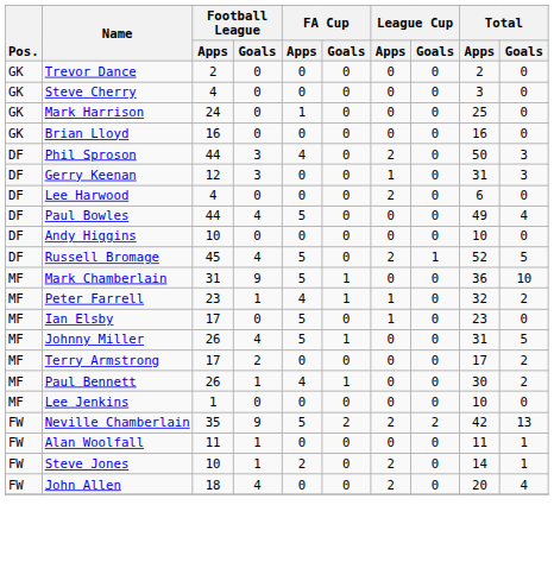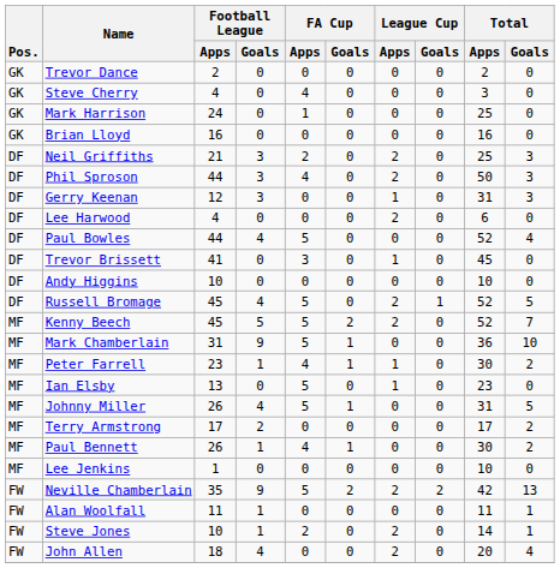 <table class="wikitable" style="text-align:center">
 <tr>
 <th rowspan="2" valign="bottom">Pos.</th>
 <th rowspan="2">Name</th>
 <th colspan="2" width="85">Football League</th>
 <th colspan="2" width="85">FA Cup</th>
 <th colspan="2" width="85">League Cup</th>
 <th colspan="2" width="85">Total</th>
 </tr>
 <tr>
 <th>Apps</th>
 <th>Goals</th>
 <th>Apps</th>
 <th>Goals</th>
 <th>Apps</th>
 <th>Goals</th>
 <th>Apps</th>
 <th>Goals</th>
 </tr>
 <tr>
 <td align="left">GK</td>
 <td align="left"> <a href='#'>Trevor Dance</a></td>
 <td>2</td>
 <td>0</td>
 <td>0</td>
 <td>0</td>
 <td>0</td>
 <td>0</td>
 <td>2</td>
 <td>0</td>
 </tr>
 <tr>
 <td align="left">GK</td>
 <td align="left"> <a href='#'>Steve Cherry</a></td>
 <td>4</td>
 <td>0</td>
-<td>0</td>
+<td>4</td>
 <td>0</td>
 <td>0</td>
 <td>0</td>
 <td>3</td>
 <td>0</td>
 </tr>
 <tr>
 <td align="left">GK</td>
 <td align="left"> <a href='#'>Mark Harrison</a></td>
 <td>24</td>
 <td>0</td>
 <td>1</td>
 <td>0</td>
 <td>0</td>
 <td>0</td>
 <td>25</td>
 <td>0</td>
 </tr>
 <tr>
 <td align="left">GK</td>
 <td align="left"> <a href='#'>Brian Lloyd</a></td>
 <td>16</td>
 <td>0</td>
 <td>0</td>
 <td>0</td>
 <td>0</td>
 <td>0</td>
 <td>16</td>
 <td>0</td>
+</tr>
+<tr>
+<td align="left">DF</td>
+<td align="left"> <a href='#'>Neil Griffiths</a></td>
+<td>21</td>
+<td>3</td>
+<td>2</td>
+<td>0</td>
+<td>2</td>
+<td>0</td>
+<td>25</td>
+<td>3</td>
 </tr>
 <tr>
 <td align="left">DF</td>
 <td align="left"> <a href='#'>Phil Sproson</a></td>
 <td>44</td>
 <td>3</td>
 <td>4</td>
 <td>0</td>
 <td>2</td>
 <td>0</td>
 <td>50</td>
 <td>3</td>
 </tr>
 <tr>
 <td align="left">DF</td>
 <td align="left"> <a href='#'>Gerry Keenan</a></td>
 <td>12</td>
 <td>3</td>
 <td>0</td>
 <td>0</td>
 <td>1</td>
 <td>0</td>
 <td>31</td>
 <td>3</td>
 </tr>
 <tr>
 <td align="left">DF</td>
 <td align="left"> <a href='#'>Lee Harwood</a></td>
 <td>4</td>
 <td>0</td>
 <td>0</td>
 <td>0</td>
 <td>2</td>
 <td>0</td>
 <td>6</td>
 <td>0</td>
 </tr>
 <tr>
 <td align="left">DF</td>
 <td align="left"> <a href='#'>Paul Bowles</a></td>
 <td>44</td>
 <td>4</td>
 <td>5</td>
 <td>0</td>
 <td>0</td>
 <td>0</td>
-<td>49</td>
+<td>52</td>
 <td>4</td>
+</tr>
+<tr>
+<td align="left">DF</td>
+<td align="left"> <a href='#'>Trevor Brissett</a></td>
+<td>41</td>
+<td>0</td>
+<td>3</td>
+<td>0</td>
+<td>1</td>
+<td>0</td>
+<td>45</td>
+<td>0</td>
 </tr>
 <tr>
 <td align="left">DF</td>
 <td align="left"> <a href='#'>Andy Higgins</a></td>
 <td>10</td>
 <td>0</td>
 <td>0</td>
 <td>0</td>
 <td>0</td>
 <td>0</td>
 <td>10</td>
 <td>0</td>
 </tr>
 <tr>
 <td align="left">DF</td>
 <td align="left"> <a href='#'>Russell Bromage</a></td>
 <td>45</td>
 <td>4</td>
 <td>5</td>
 <td>0</td>
 <td>2</td>
 <td>1</td>
 <td>52</td>
 <td>5</td>
 </tr>
 <tr>
 <td align="left">MF</td>
+<td align="left"> <a href='#'>Kenny Beech</a></td>
+<td>45</td>
+<td>5</td>
+<td>5</td>
+<td>2</td>
+<td>2</td>
+<td>0</td>
+<td>52</td>
+<td>7</td>
+</tr>
+<tr>
+<td align="left">MF</td>
 <td align="left"> <a href='#'>Mark Chamberlain</a></td>
 <td>31</td>
 <td>9</td>
 <td>5</td>
 <td>1</td>
 <td>0</td>
 <td>0</td>
 <td>36</td>
 <td>10</td>
 </tr>
 <tr>
 <td align="left">MF</td>
 <td align="left"> <a href='#'>Peter Farrell</a></td>
 <td>23</td>
 <td>1</td>
 <td>4</td>
 <td>1</td>
 <td>1</td>
 <td>0</td>
-<td>32</td>
+<td>30</td>
 <td>2</td>
 </tr>
 <tr>
 <td align="left">MF</td>
 <td align="left"> <a href='#'>Ian Elsby</a></td>
-<td>17</td>
+<td>13</td>
 <td>0</td>
 <td>5</td>
 <td>0</td>
 <td>1</td>
 <td>0</td>
 <td>23</td>
 <td>0</td>
 </tr>
 <tr>
 <td align="left">MF</td>
 <td align="left"> <a href='#'>Johnny Miller</a></td>
 <td>26</td>
 <td>4</td>
 <td>5</td>
 <td>1</td>
 <td>0</td>
 <td>0</td>
 <td>31</td>
 <td>5</td>
 </tr>
 <tr>
 <td align="left">MF</td>
 <td align="left"> <a href='#'>Terry Armstrong</a></td>
 <td>17</td>
 <td>2</td>
 <td>0</td>
 <td>0</td>
 <td>0</td>
 <td>0</td>
 <td>17</td>
 <td>2</td>
 </tr>
 <tr>
 <td align="left">MF</td>
 <td align="left"> <a href='#'>Paul Bennett</a></td>
 <td>26</td>
 <td>1</td>
 <td>4</td>
 <td>1</td>
 <td>0</td>
 <td>0</td>
 <td>30</td>
 <td>2</td>
 </tr>
 <tr>
 <td align="left">MF</td>
 <td align="left"> <a href='#'>Lee Jenkins</a></td>
 <td>1</td>
 <td>0</td>
 <td>0</td>
 <td>0</td>
 <td>0</td>
 <td>0</td>
 <td>10</td>
 <td>0</td>
 </tr>
 <tr>
 <td align="left">FW</td>
 <td align="left"> <a href='#'>Neville Chamberlain</a></td>
 <td>35</td>
 <td>9</td>
 <td>5</td>
 <td>2</td>
 <td>2</td>
 <td>2</td>
 <td>42</td>
 <td>13</td>
 </tr>
 <tr>
 <td align="left">FW</td>
 <td align="left"> <a href='#'>Alan Woolfall</a></td>
 <td>11</td>
 <td>1</td>
 <td>0</td>
 <td>0</td>
 <td>0</td>
 <td>0</td>
 <td>11</td>
 <td>1</td>
 </tr>
 <tr>
 <td align="left">FW</td>
 <td align="left"> <a href='#'>Steve Jones</a></td>
 <td>10</td>
 <td>1</td>
 <td>2</td>
 <td>0</td>
 <td>2</td>
 <td>0</td>
 <td>14</td>
 <td>1</td>
 </tr>
 <tr>
 <td align="left">FW</td>
 <td align="left"> <a href='#'>John Allen</a></td>
 <td>18</td>
 <td>4</td>
 <td>0</td>
 <td>0</td>
 <td>2</td>
 <td>0</td>
 <td>20</td>
 <td>4</td>
 </tr>
 <tr>
 </tr>
 </table>
